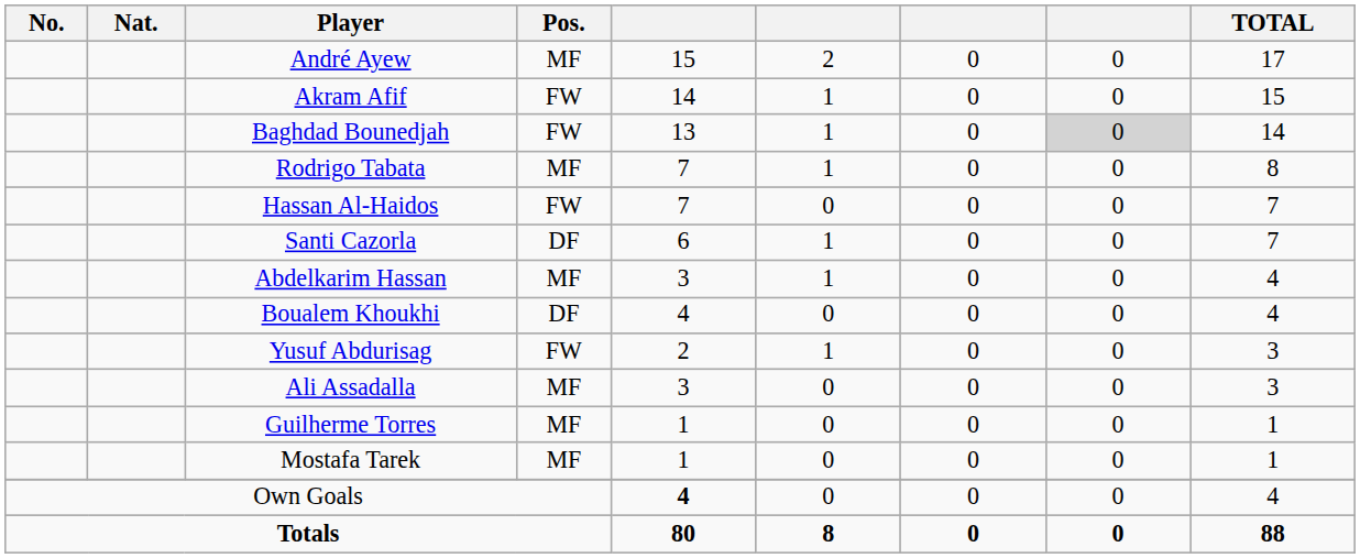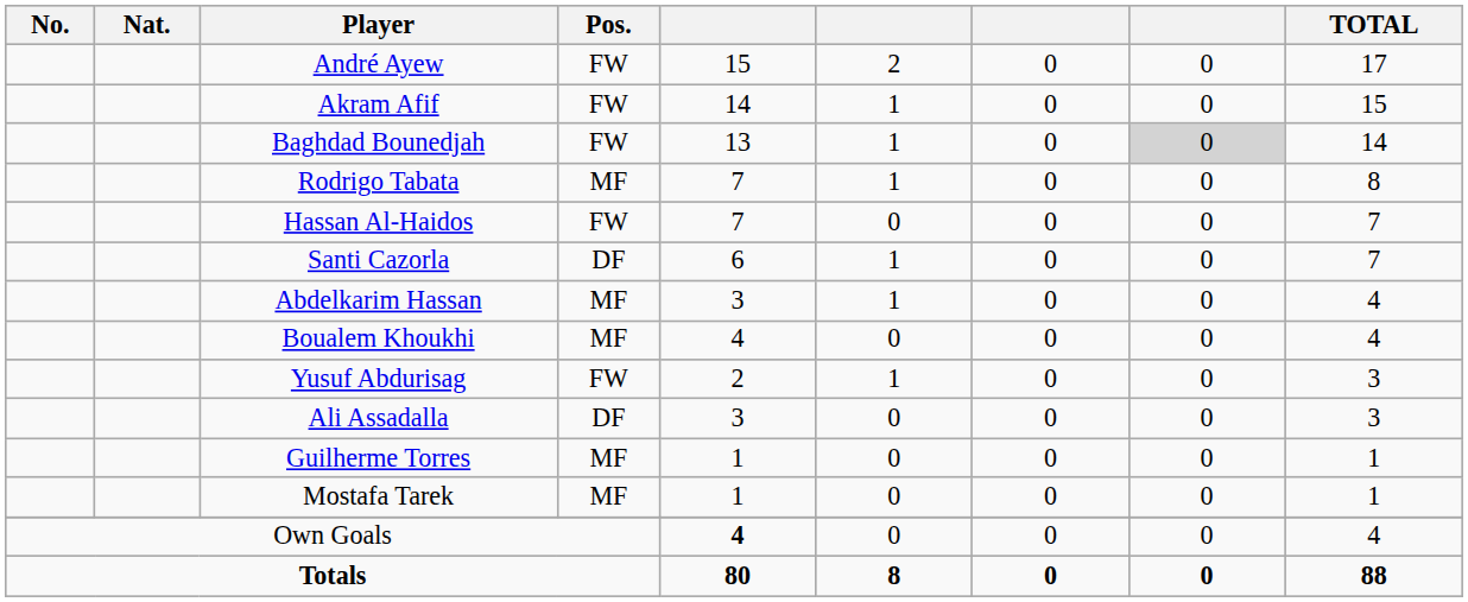 <table class="wikitable sortable alternance"  style="font-size:85%; text-align:center; line-height:14px; width:60%;">
 <tr>
 <th width=10>No.</th>
 <th width=10>Nat.</th>
 <th width=100>Player</th>
 <th width=10>Pos.</th>
 <th width=40></th>
 <th width=40></th>
 <th width=40></th>
 <th width=40></th>
 <th width=40>TOTAL</th>
 </tr>
 <tr>
 <td></td>
 <td></td>
 <td><a href='#'>André Ayew</a></td>
-<td>MF</td>
+<td>FW</td>
 <td>15</td>
 <td>2</td>
 <td>0</td>
 <td>0</td>
 <td>17</td>
 </tr>
 <tr>
 <td></td>
 <td></td>
 <td><a href='#'>Akram Afif</a></td>
 <td>FW</td>
 <td>14</td>
 <td>1</td>
 <td>0</td>
 <td>0</td>
 <td>15</td>
 </tr>
 <tr>
 <td></td>
 <td></td>
 <td><a href='#'>Baghdad Bounedjah</a></td>
 <td>FW</td>
 <td>13</td>
 <td>1</td>
 <td>0</td>
 <td style="background: lightgrey;">0</td>
 <td>14</td>
 </tr>
 <tr>
 <td></td>
 <td></td>
 <td><a href='#'>Rodrigo Tabata</a></td>
 <td>MF</td>
 <td>7</td>
 <td>1</td>
 <td>0</td>
 <td>0</td>
 <td>8</td>
 </tr>
 <tr>
 <td></td>
 <td></td>
 <td><a href='#'>Hassan Al-Haidos</a></td>
 <td>FW</td>
 <td>7</td>
 <td>0</td>
 <td>0</td>
 <td>0</td>
 <td>7</td>
 </tr>
 <tr>
 <td></td>
 <td></td>
 <td><a href='#'>Santi Cazorla</a></td>
 <td>DF</td>
 <td>6</td>
 <td>1</td>
 <td>0</td>
 <td>0</td>
 <td>7</td>
 </tr>
 <tr>
 <td></td>
 <td></td>
 <td><a href='#'>Abdelkarim Hassan</a></td>
 <td>MF</td>
 <td>3</td>
 <td>1</td>
 <td>0</td>
 <td>0</td>
 <td>4</td>
 </tr>
 <tr>
 <td></td>
 <td></td>
 <td><a href='#'>Boualem Khoukhi</a></td>
-<td>DF</td>
+<td>MF</td>
 <td>4</td>
 <td>0</td>
 <td>0</td>
 <td>0</td>
 <td>4</td>
 </tr>
 <tr>
 <td></td>
 <td></td>
 <td><a href='#'>Yusuf Abdurisag</a></td>
 <td>FW</td>
 <td>2</td>
 <td>1</td>
 <td>0</td>
 <td>0</td>
 <td>3</td>
 </tr>
 <tr>
 <td></td>
 <td></td>
 <td><a href='#'>Ali Assadalla</a></td>
-<td>MF</td>
+<td>DF</td>
 <td>3</td>
 <td>0</td>
 <td>0</td>
 <td>0</td>
 <td>3</td>
 </tr>
 <tr>
 <td></td>
 <td></td>
 <td><a href='#'>Guilherme Torres</a></td>
 <td>MF</td>
 <td>1</td>
 <td>0</td>
 <td>0</td>
 <td>0</td>
 <td>1</td>
 </tr>
 <tr>
 <td></td>
 <td></td>
 <td>Mostafa Tarek</td>
 <td>MF</td>
 <td>1</td>
 <td>0</td>
 <td>0</td>
 <td>0</td>
 <td>1</td>
 </tr>
 <tr>
 </tr>
 <tr class="sortbottom">
 <td colspan="4">Own Goals</td>
 <td><strong>4</strong></td>
 <td>0</td>
 <td>0</td>
 <td>0</td>
 <td>4</td>
 </tr>
 <tr class="sortbottom">
 <td colspan="4"><strong>Totals</strong></td>
 <td><strong>80</strong></td>
 <td><strong>8</strong></td>
 <td><strong>0</strong></td>
 <td><strong>0</strong></td>
 <td><strong>88</strong></td>
 </tr>
 </table>
